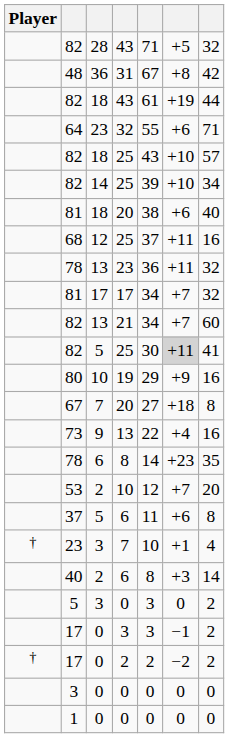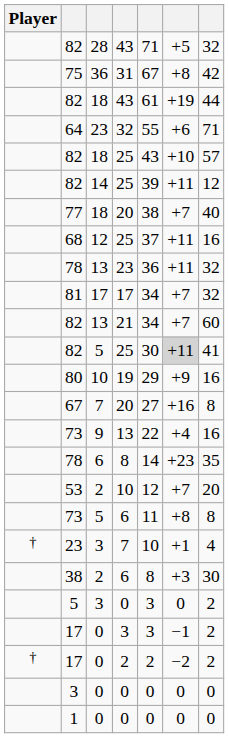 <table class="wikitable sortable" style="text-align:center;">
 <tr>
 <th>Player</th>
 <th></th>
 <th></th>
 <th></th>
 <th></th>
 <th data-sort-type="number"></th>
 <th></th>
 </tr>
 <tr>
 <td></td>
 <td>82</td>
 <td>28</td>
 <td>43</td>
 <td>71</td>
 <td>+5</td>
 <td>32</td>
 </tr>
 <tr>
 <td></td>
-<td>48</td>
+<td>75</td>
 <td>36</td>
 <td>31</td>
 <td>67</td>
 <td>+8</td>
 <td>42</td>
 </tr>
 <tr>
 <td></td>
 <td>82</td>
 <td>18</td>
 <td>43</td>
 <td>61</td>
 <td>+19</td>
 <td>44</td>
 </tr>
 <tr>
 <td></td>
 <td>64</td>
 <td>23</td>
 <td>32</td>
 <td>55</td>
 <td>+6</td>
 <td>71</td>
 </tr>
 <tr>
 <td></td>
 <td>82</td>
 <td>18</td>
 <td>25</td>
 <td>43</td>
 <td>+10</td>
 <td>57</td>
 </tr>
 <tr>
 <td></td>
 <td>82</td>
 <td>14</td>
 <td>25</td>
 <td>39</td>
-<td>+10</td>
-<td>34</td>
+<td>+11</td>
+<td>12</td>
 </tr>
 <tr>
 <td></td>
-<td>81</td>
+<td>77</td>
 <td>18</td>
 <td>20</td>
 <td>38</td>
-<td>+6</td>
+<td>+7</td>
 <td>40</td>
 </tr>
 <tr>
 <td></td>
 <td>68</td>
 <td>12</td>
 <td>25</td>
 <td>37</td>
 <td>+11</td>
 <td>16</td>
 </tr>
 <tr>
 <td></td>
 <td>78</td>
 <td>13</td>
 <td>23</td>
 <td>36</td>
 <td>+11</td>
 <td>32</td>
 </tr>
 <tr>
 <td></td>
 <td>81</td>
 <td>17</td>
 <td>17</td>
 <td>34</td>
 <td>+7</td>
 <td>32</td>
 </tr>
 <tr>
 <td></td>
 <td>82</td>
 <td>13</td>
 <td>21</td>
 <td>34</td>
 <td>+7</td>
 <td>60</td>
 </tr>
 <tr>
 <td></td>
 <td>82</td>
 <td>5</td>
 <td>25</td>
 <td>30</td>
 <td style="background: lightgrey;">+11</td>
 <td>41</td>
 </tr>
 <tr>
 <td></td>
 <td>80</td>
 <td>10</td>
 <td>19</td>
 <td>29</td>
 <td>+9</td>
 <td>16</td>
 </tr>
 <tr>
 <td></td>
 <td>67</td>
 <td>7</td>
 <td>20</td>
 <td>27</td>
-<td>+18</td>
+<td>+16</td>
 <td>8</td>
 </tr>
 <tr>
 <td></td>
 <td>73</td>
 <td>9</td>
 <td>13</td>
 <td>22</td>
 <td>+4</td>
 <td>16</td>
 </tr>
 <tr>
 <td></td>
 <td>78</td>
 <td>6</td>
 <td>8</td>
 <td>14</td>
 <td>+23</td>
 <td>35</td>
 </tr>
 <tr>
 <td></td>
 <td>53</td>
 <td>2</td>
 <td>10</td>
 <td>12</td>
 <td>+7</td>
 <td>20</td>
 </tr>
 <tr>
 <td></td>
-<td>37</td>
+<td>73</td>
 <td>5</td>
 <td>6</td>
 <td>11</td>
-<td>+6</td>
+<td>+8</td>
 <td>8</td>
 </tr>
 <tr>
 <td><sup>†</sup></td>
 <td>23</td>
 <td>3</td>
 <td>7</td>
 <td>10</td>
 <td>+1</td>
 <td>4</td>
 </tr>
 <tr>
 <td></td>
-<td>40</td>
+<td>38</td>
 <td>2</td>
 <td>6</td>
 <td>8</td>
 <td>+3</td>
-<td>14</td>
+<td>30</td>
 </tr>
 <tr>
 <td></td>
 <td>5</td>
 <td>3</td>
 <td>0</td>
 <td>3</td>
 <td>0</td>
 <td>2</td>
 </tr>
 <tr>
 <td></td>
 <td>17</td>
 <td>0</td>
 <td>3</td>
 <td>3</td>
 <td>−1</td>
 <td>2</td>
 </tr>
 <tr>
 <td><sup>†</sup></td>
 <td>17</td>
 <td>0</td>
 <td>2</td>
 <td>2</td>
 <td>−2</td>
 <td>2</td>
 </tr>
 <tr>
 <td></td>
 <td>3</td>
 <td>0</td>
 <td>0</td>
 <td>0</td>
 <td>0</td>
 <td>0</td>
 </tr>
 <tr>
 <td></td>
 <td>1</td>
 <td>0</td>
 <td>0</td>
 <td>0</td>
 <td>0</td>
 <td>0</td>
 </tr>
 </table>
